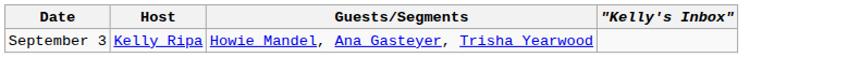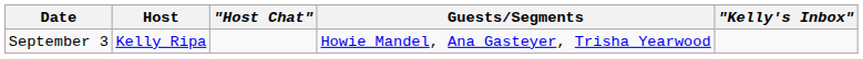 <table class="wikitable sortable" style="text-align:center;">
 <tr>
 <th>Date</th>
 <th>Host</th>
+<th><em>"Host Chat"</em></th>
 <th>Guests/Segments</th>
 <th><em>"Kelly's Inbox"</em></th>
 </tr>
 <tr>
 <td>September 3</td>
 <td><a href='#'>Kelly Ripa</a></td>
+<td></td>
 <td><a href='#'>Howie Mandel</a>, <a href='#'>Ana Gasteyer</a>, <a href='#'>Trisha Yearwood</a></td>
 <td></td>
 </tr>
 </table>
